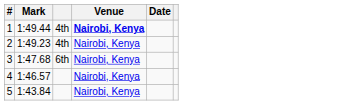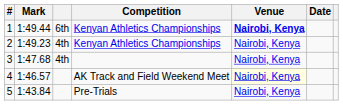 <table class="wikitable sortable">
 <tr>
 <th>#</th>
 <th>Mark</th>
 <th class=unsortable></th>
+<th>Competition</th>
 <th>Venue</th>
 <th>Date</th>
 <th class=unsortable></th>
 </tr>
 <tr>
 <td align=center>1</td>
 <td align=right>1:49.44 </td>
-<td>4th </td>
+<td>6th </td>
+<td><a href='#'>Kenyan Athletics Championships</a></td>
 <td><strong><a href='#'>Nairobi, Kenya</a></strong></td>
 <td align=right></td>
 <td></td>
 </tr>
 <tr>
 <td align=center>2</td>
 <td align=right>1:49.23 </td>
 <td>4th </td>
+<td><a href='#'>Kenyan Athletics Championships</a></td>
 <td><a href='#'>Nairobi, Kenya</a></td>
 <td align=right></td>
 <td></td>
 </tr>
 <tr>
 <td align=center>3</td>
 <td align=right>1:47.68 </td>
-<td>6th </td>
+<td>4th </td>
+<td></td>
 <td><a href='#'>Nairobi, Kenya</a></td>
 <td align=right></td>
 <td></td>
 </tr>
 <tr>
 <td align=center>4</td>
 <td align=right>1:46.57 </td>
 <td> </td>
-<td><a href='#'>Nairobi, Kenya</a></td>
+<td>AK Track and Field Weekend Meet</td>
+<td style="background: lightyellow;"><a href='#'>Nairobi, Kenya</a></td>
 <td align=right></td>
 <td></td>
 </tr>
 <tr>
 <td align=center>5</td>
 <td align=right>1:43.84 </td>
 <td></td>
+<td>Pre-Trials</td>
 <td><a href='#'>Nairobi, Kenya</a></td>
 <td align=right></td>
 <td></td>
 </tr>
 </table>
